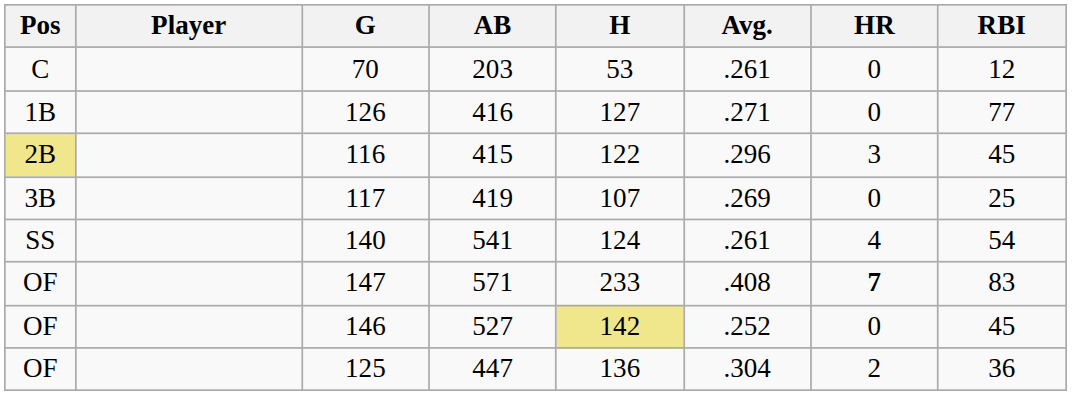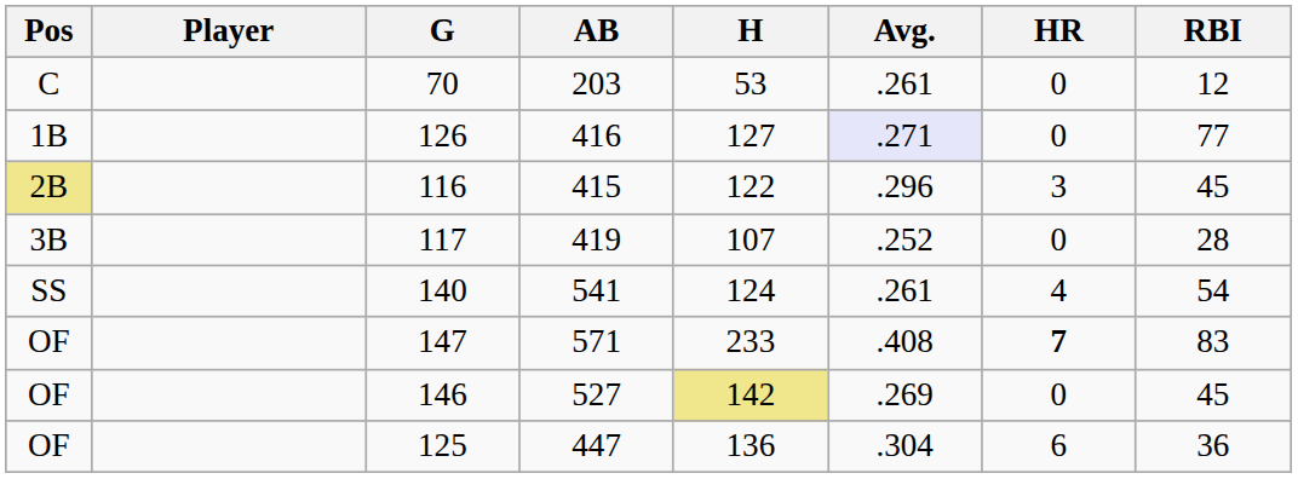 <table class="wikitable sortable">
 <tr>
 <th bgcolor="#DDDDFF" width="5%">Pos</th>
 <th bgcolor="#DDDDFF" width="16%">Player</th>
 <th bgcolor="#DDDDFF" width="9%">G</th>
 <th bgcolor="#DDDDFF" width="9%">AB</th>
 <th bgcolor="#DDDDFF" width="9%">H</th>
 <th bgcolor="#DDDDFF" width="9%">Avg.</th>
 <th bgcolor="#DDDDFF" width="9%">HR</th>
 <th bgcolor="#DDDDFF" width="9%">RBI</th>
 </tr>
 <tr align="center">
 <td>C</td>
 <td></td>
 <td>70</td>
 <td>203</td>
 <td>53</td>
 <td>.261</td>
 <td>0</td>
 <td>12</td>
 </tr>
 <tr align="center">
 <td>1B</td>
 <td></td>
 <td>126</td>
 <td>416</td>
 <td>127</td>
-<td>.271</td>
+<td style="background: lavender;">.271</td>
 <td>0</td>
 <td>77</td>
 </tr>
 <tr align="center">
 <td style="background: khaki;">2B</td>
 <td></td>
 <td>116</td>
 <td>415</td>
 <td>122</td>
 <td>.296</td>
 <td>3</td>
 <td>45</td>
 </tr>
 <tr align="center">
 <td>3B</td>
 <td></td>
 <td>117</td>
 <td>419</td>
 <td>107</td>
-<td>.269</td>
+<td>.252</td>
 <td>0</td>
-<td>25</td>
+<td>28</td>
 </tr>
 <tr align="center">
 <td>SS</td>
 <td></td>
 <td>140</td>
 <td>541</td>
 <td>124</td>
 <td>.261</td>
 <td>4</td>
 <td>54</td>
 </tr>
 <tr align="center">
 <td>OF</td>
 <td></td>
 <td>147</td>
 <td>571</td>
 <td>233</td>
 <td>.408</td>
 <td><strong>7</strong></td>
 <td>83</td>
 </tr>
 <tr align="center">
 <td>OF</td>
 <td></td>
 <td>146</td>
 <td>527</td>
 <td style="background: khaki;">142</td>
-<td>.252</td>
+<td>.269</td>
 <td>0</td>
 <td>45</td>
 </tr>
 <tr align="center">
 <td>OF</td>
 <td></td>
 <td>125</td>
 <td>447</td>
 <td>136</td>
 <td>.304</td>
-<td>2</td>
+<td>6</td>
 <td>36</td>
 </tr>
 </table>
